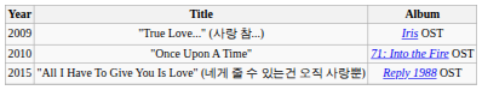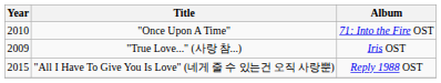 <table class="wikitable" style="text-align: center;">
 <tr>
 <th>Year</th>
 <th>Title</th>
 <th>Album</th>
 </tr>
 <tr>
+<td>2010</td>
+<td>"Once Upon A Time"</td>
+<td><em><a href='#'>71: Into the Fire</a></em> OST</td>
+</tr>
+<tr>
 <td>2009</td>
 <td>"True Love..." (사랑 참...)</td>
 <td><em><a href='#'>Iris</a></em> OST</td>
-</tr>
-<tr>
-<td>2010</td>
-<td>"Once Upon A Time"</td>
-<td><em><a href='#'>71: Into the Fire</a></em> OST</td>
 </tr>
 <tr>
 <td>2015</td>
 <td>"All I Have To Give You Is Love" (네게 줄 수 있는건 오직 사랑뿐)</td>
 <td><em><a href='#'>Reply 1988</a></em> OST</td>
 </tr>
 <tr>
 </tr>
 </table>
